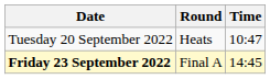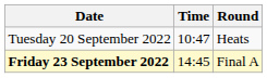 <table class="wikitable">
 <tr>
 <th>Date</th>
+<th>Time</th>
 <th>Round</th>
-<th>Time</th>
 </tr>
 <tr>
 <td>Tuesday 20 September 2022</td>
+<td>10:47</td>
 <td>Heats</td>
-<td>10:47</td>
 </tr>
 <tr bgcolor=lemonchiffon>
 <td><strong>Friday 23 September 2022</strong></td>
+<td>14:45</td>
 <td>Final A</td>
-<td>14:45</td>
 </tr>
 </table>
